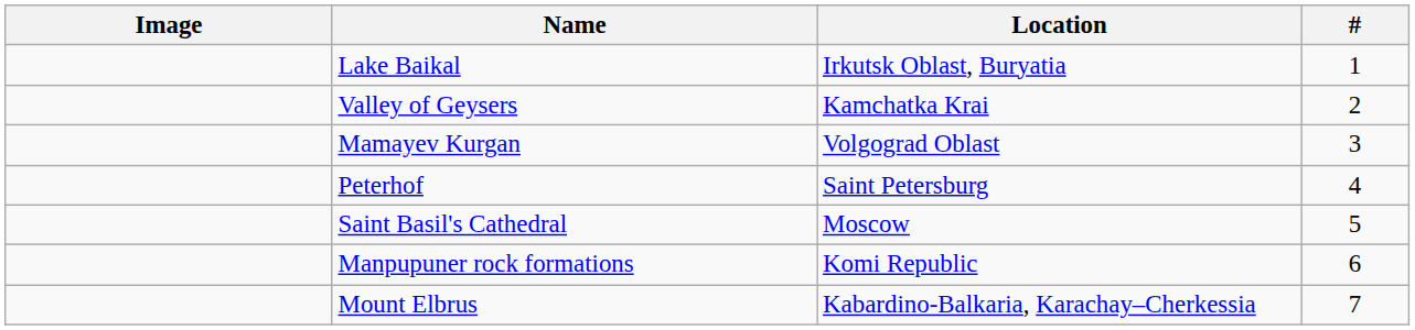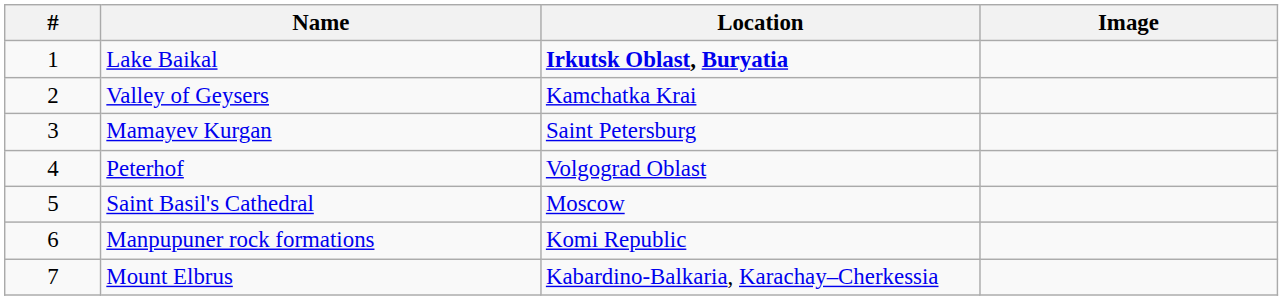 <table class="wikitable" align=center>
 <tr>
-<th width=200px>Image</th>
+<th width=60px>#</th>
 <th width=300px>Name</th>
 <th width=300px>Location</th>
-<th width=60px>#</th>
+<th width=200px>Image</th>
 </tr>
 <tr>
+<td align=center>1</td>
+<td><a href='#'>Lake Baikal</a></td>
+<td><strong><a href='#'>Irkutsk Oblast</a>, <a href='#'>Buryatia</a></strong></td>
 <td></td>
-<td><a href='#'>Lake Baikal</a></td>
-<td><a href='#'>Irkutsk Oblast</a>, <a href='#'>Buryatia</a></td>
-<td align=center>1</td>
 </tr>
 <tr>
-<td></td>
+<td align=center>2</td>
 <td><a href='#'>Valley of Geysers</a></td>
 <td><a href='#'>Kamchatka Krai</a></td>
-<td align=center>2</td>
+<td></td>
 </tr>
 <tr>
+<td align=center>3</td>
+<td><a href='#'>Mamayev Kurgan</a></td>
+<td><a href='#'>Saint Petersburg</a></td>
 <td></td>
-<td><a href='#'>Mamayev Kurgan</a></td>
-<td><a href='#'>Volgograd Oblast</a></td>
-<td align=center>3</td>
 </tr>
 <tr>
+<td align=center>4</td>
+<td><a href='#'>Peterhof</a></td>
+<td><a href='#'>Volgograd Oblast</a></td>
 <td></td>
-<td><a href='#'>Peterhof</a></td>
-<td><a href='#'>Saint Petersburg</a></td>
-<td align=center>4</td>
 </tr>
 <tr>
-<td></td>
+<td align=center>5</td>
 <td><a href='#'>Saint Basil's Cathedral</a></td>
 <td><a href='#'>Moscow</a></td>
-<td align=center>5</td>
+<td></td>
 </tr>
 <tr>
-<td></td>
+<td align=center>6</td>
 <td><a href='#'>Manpupuner rock formations</a></td>
 <td><a href='#'>Komi Republic</a></td>
-<td align=center>6</td>
+<td></td>
 </tr>
 <tr>
-<td></td>
+<td align=center>7</td>
 <td><a href='#'>Mount Elbrus</a></td>
 <td><a href='#'>Kabardino-Balkaria</a>, <a href='#'>Karachay–Cherkessia</a></td>
-<td align=center>7</td>
+<td></td>
 </tr>
 </table>
